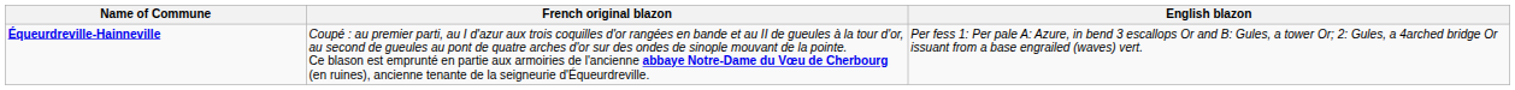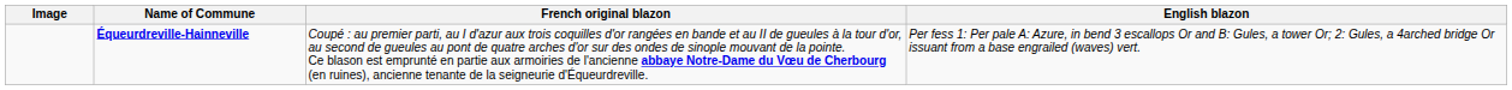 <table class="wikitable" style="width:100%;">
 <tr>
+<th style="width:110px;">Image</th>
 <th>Name of Commune</th>
 <th style="width:40%;">French original blazon</th>
 <th style="width:40%;">English blazon</th>
 </tr>
 <tr valign=top>
+<td align=center></td>
 <td><strong><a href='#'>Équeurdreville-Hainneville</a></strong></td>
 <td><em>Coupé : au premier parti, au I d'azur aux trois coquilles d'or rangées en bande et au II de gueules à la tour d'or, au second de gueules au pont de quatre arches d'or sur des ondes de sinople mouvant de la pointe.</em> <br>Ce blason est emprunté en partie aux armoiries de l'ancienne <strong><a href='#'>abbaye Notre-Dame du Vœu de Cherbourg</a></strong> (en ruines), ancienne tenante de la seigneurie d'Équeurdreville.</td>
 <td><em>Per fess 1: Per pale A: Azure, in bend 3 escallops Or and B: Gules, a tower Or; 2: Gules, a 4arched bridge Or issuant from a base engrailed (waves) vert.</em></td>
 </tr>
 </table>
